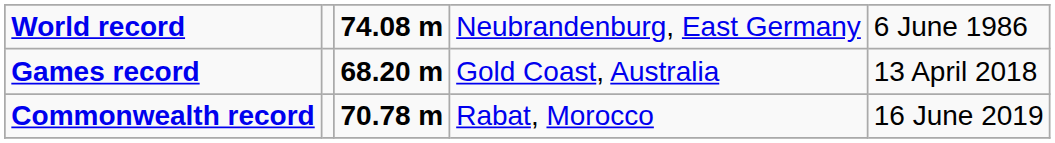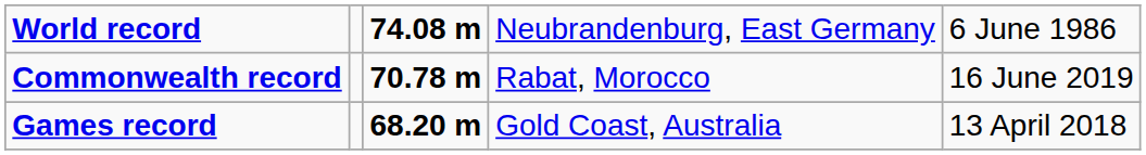 <table class="wikitable">
 <tr>
 <td><a href='#'><strong>World record</strong></a></td>
 <td></td>
 <td><strong>74.08 m</strong></td>
 <td><a href='#'>Neubrandenburg</a>, <a href='#'>East Germany</a></td>
 <td>6 June 1986</td>
 </tr>
 <tr>
+<td><a href='#'><strong>Commonwealth record</strong></a></td>
+<td></td>
+<td><strong>70.78 m </strong></td>
+<td><a href='#'>Rabat</a>, <a href='#'>Morocco</a></td>
+<td>16 June 2019</td>
+</tr>
+<tr>
 <td><a href='#'><strong>Games record</strong></a></td>
 <td></td>
 <td><strong>68.20 m </strong></td>
 <td><a href='#'>Gold Coast</a>, <a href='#'>Australia</a></td>
 <td>13 April 2018</td>
 </tr>
-<tr>
-<td><a href='#'><strong>Commonwealth record</strong></a></td>
-<td></td>
-<td><strong>70.78 m </strong></td>
-<td><a href='#'>Rabat</a>, <a href='#'>Morocco</a></td>
-<td>16 June 2019</td>
-</tr>
 </table>
